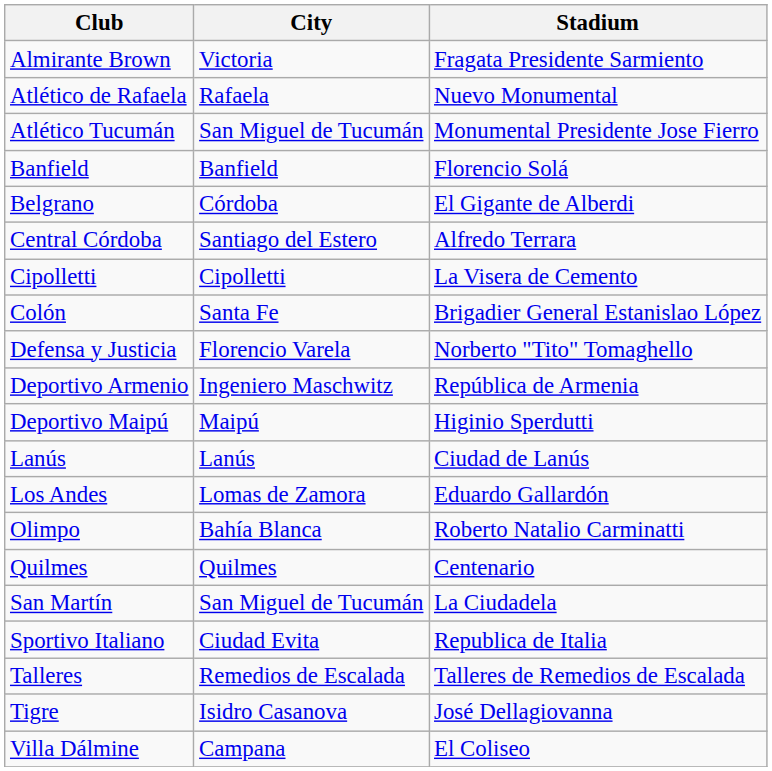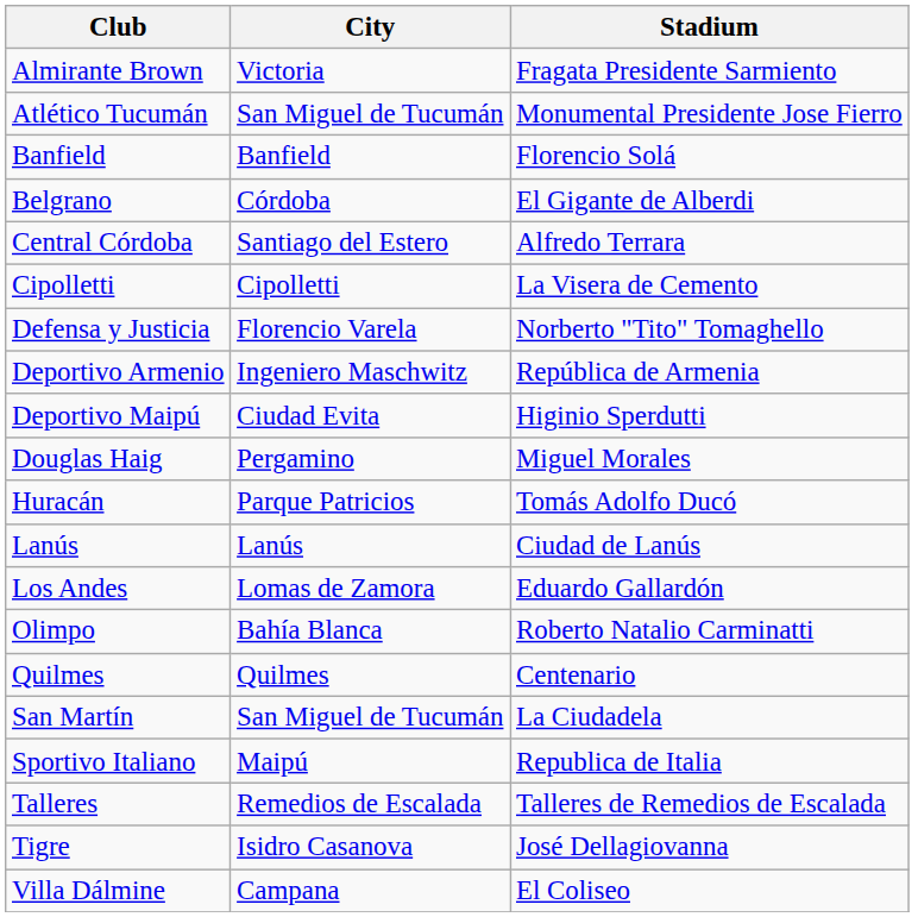 <table class="wikitable sortable">
 <tr>
 <th>Club</th>
 <th>City</th>
 <th>Stadium</th>
 </tr>
 <tr>
 <td><a href='#'>Almirante Brown</a></td>
 <td><a href='#'>Victoria</a></td>
 <td><a href='#'>Fragata Presidente Sarmiento</a></td>
-</tr>
-<tr>
-<td><a href='#'>Atlético de Rafaela</a></td>
-<td><a href='#'>Rafaela</a></td>
-<td><a href='#'>Nuevo Monumental</a></td>
 </tr>
 <tr>
 <td><a href='#'>Atlético Tucumán</a></td>
 <td><a href='#'>San Miguel de Tucumán</a></td>
 <td><a href='#'>Monumental Presidente Jose Fierro</a></td>
 </tr>
 <tr>
 <td><a href='#'>Banfield</a></td>
 <td><a href='#'>Banfield</a></td>
 <td><a href='#'>Florencio Solá</a></td>
 </tr>
 <tr>
 <td><a href='#'>Belgrano</a></td>
 <td><a href='#'>Córdoba</a></td>
 <td><a href='#'>El Gigante de Alberdi</a></td>
 </tr>
 <tr>
 <td><a href='#'>Central Córdoba</a></td>
 <td><a href='#'>Santiago del Estero</a></td>
 <td><a href='#'>Alfredo Terrara</a></td>
 </tr>
 <tr>
 <td><a href='#'>Cipolletti</a></td>
 <td><a href='#'>Cipolletti</a></td>
 <td><a href='#'>La Visera de Cemento</a></td>
 </tr>
 <tr>
-<td><a href='#'>Colón</a></td>
-<td><a href='#'>Santa Fe</a></td>
-<td><a href='#'>Brigadier General Estanislao López</a></td>
-</tr>
-<tr>
 <td><a href='#'>Defensa y Justicia</a></td>
 <td><a href='#'>Florencio Varela</a></td>
 <td><a href='#'>Norberto "Tito" Tomaghello</a></td>
 </tr>
 <tr>
 <td><a href='#'>Deportivo Armenio</a></td>
 <td><a href='#'>Ingeniero Maschwitz</a></td>
 <td><a href='#'>República de Armenia</a></td>
 </tr>
 <tr>
 <td><a href='#'>Deportivo Maipú</a></td>
-<td><a href='#'>Maipú</a></td>
+<td><a href='#'>Ciudad Evita</a></td>
 <td><a href='#'>Higinio Sperdutti</a></td>
+</tr>
+<tr>
+<td><a href='#'>Douglas Haig</a></td>
+<td><a href='#'>Pergamino</a></td>
+<td><a href='#'>Miguel Morales</a></td>
+</tr>
+<tr>
+<td><a href='#'>Huracán</a></td>
+<td><a href='#'>Parque Patricios</a></td>
+<td><a href='#'>Tomás Adolfo Ducó</a></td>
 </tr>
 <tr>
 <td><a href='#'>Lanús</a></td>
 <td><a href='#'>Lanús</a></td>
 <td><a href='#'>Ciudad de Lanús</a></td>
 </tr>
 <tr>
 <td><a href='#'>Los Andes</a></td>
 <td><a href='#'>Lomas de Zamora</a></td>
 <td><a href='#'>Eduardo Gallardón</a></td>
 </tr>
 <tr>
 <td><a href='#'>Olimpo</a></td>
 <td><a href='#'>Bahía Blanca</a></td>
 <td><a href='#'>Roberto Natalio Carminatti</a></td>
 </tr>
 <tr>
 <td><a href='#'>Quilmes</a></td>
 <td><a href='#'>Quilmes</a></td>
 <td><a href='#'>Centenario</a></td>
 </tr>
 <tr>
 <td><a href='#'>San Martín</a></td>
 <td><a href='#'>San Miguel de Tucumán</a></td>
 <td><a href='#'>La Ciudadela</a></td>
 </tr>
 <tr>
 <td><a href='#'>Sportivo Italiano</a></td>
-<td><a href='#'>Ciudad Evita</a></td>
+<td><a href='#'>Maipú</a></td>
 <td><a href='#'>Republica de Italia</a></td>
 </tr>
 <tr>
 <td><a href='#'>Talleres</a></td>
 <td><a href='#'>Remedios de Escalada</a></td>
 <td><a href='#'>Talleres de Remedios de Escalada</a></td>
 </tr>
 <tr>
 <td><a href='#'>Tigre</a></td>
 <td><a href='#'>Isidro Casanova</a></td>
 <td><a href='#'>José Dellagiovanna</a></td>
 </tr>
 <tr>
 <td><a href='#'>Villa Dálmine</a></td>
 <td><a href='#'>Campana</a></td>
 <td><a href='#'>El Coliseo</a></td>
 </tr>
 </table>
